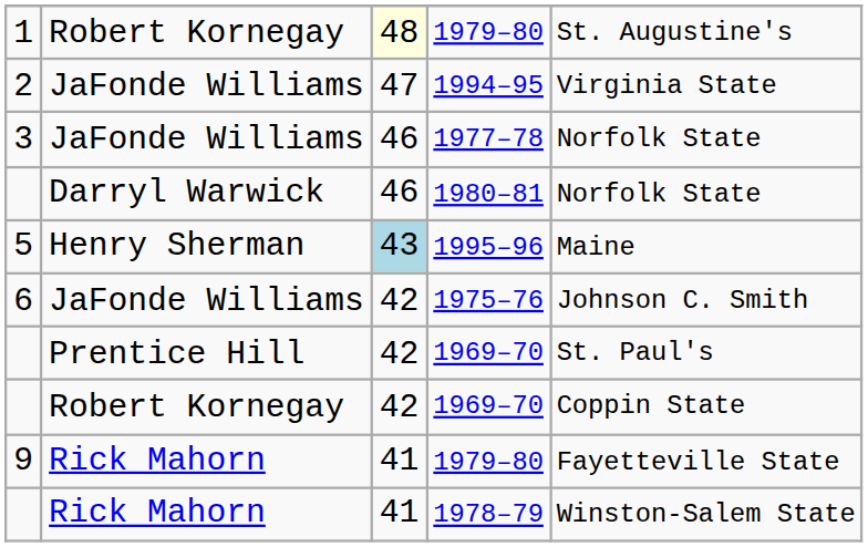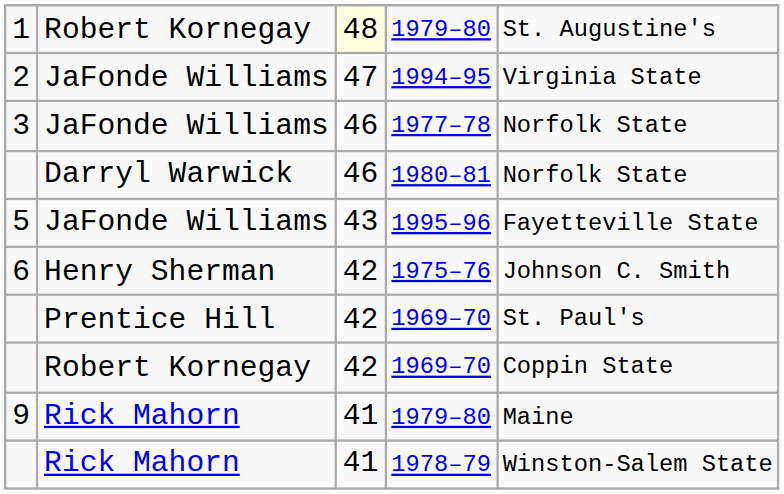 <table class="wikitable">
 <tr>
 </tr>
 <tr>
 <td>1</td>
 <td>Robert Kornegay</td>
 <td style="background: lightyellow;">48</td>
 <td style="font-size:80%;"><a href='#'>1979–80</a></td>
 <td style="font-size:80%;">St. Augustine's</td>
 </tr>
 <tr>
 <td>2</td>
 <td>JaFonde Williams</td>
 <td>47</td>
 <td style="font-size:80%;"><a href='#'>1994–95</a></td>
 <td style="font-size:80%;">Virginia State</td>
 </tr>
 <tr>
 <td>3</td>
 <td>JaFonde Williams</td>
 <td>46</td>
 <td style="font-size:80%;"><a href='#'>1977–78</a></td>
 <td style="font-size:80%;">Norfolk State</td>
 </tr>
 <tr>
 <td></td>
 <td>Darryl Warwick</td>
 <td>46</td>
 <td style="font-size:80%;"><a href='#'>1980–81</a></td>
 <td style="font-size:80%;">Norfolk State</td>
 </tr>
 <tr>
 <td>5</td>
-<td>Henry Sherman</td>
-<td style="background: lightblue;">43</td>
+<td>JaFonde Williams</td>
+<td>43</td>
 <td style="font-size:80%;"><a href='#'>1995–96</a></td>
-<td style="font-size:80%;">Maine</td>
+<td style="font-size:80%;">Fayetteville State</td>
 </tr>
 <tr>
 <td>6</td>
-<td>JaFonde Williams</td>
+<td>Henry Sherman</td>
 <td>42</td>
 <td style="font-size:80%;"><a href='#'>1975–76</a></td>
 <td style="font-size:80%;">Johnson C. Smith</td>
 </tr>
 <tr>
 <td></td>
 <td>Prentice Hill</td>
 <td>42</td>
 <td style="font-size:80%;"><a href='#'>1969–70</a></td>
 <td style="font-size:80%;">St. Paul's</td>
 </tr>
 <tr>
 <td></td>
 <td>Robert Kornegay</td>
 <td>42</td>
 <td style="font-size:80%;"><a href='#'>1969–70</a></td>
 <td style="font-size:80%;">Coppin State</td>
 </tr>
 <tr>
 <td>9</td>
 <td><a href='#'>Rick Mahorn</a></td>
 <td>41</td>
 <td style="font-size:80%;"><a href='#'>1979–80</a></td>
-<td style="font-size:80%;">Fayetteville State</td>
+<td style="font-size:80%;">Maine</td>
 </tr>
 <tr>
 <td></td>
 <td><a href='#'>Rick Mahorn</a></td>
 <td>41</td>
 <td style="font-size:80%;"><a href='#'>1978–79</a></td>
 <td style="font-size:80%;">Winston-Salem State</td>
 </tr>
 </table>
